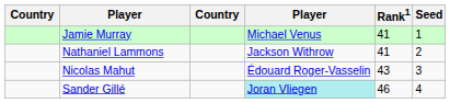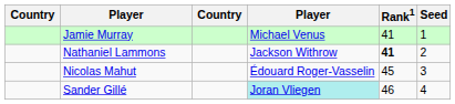 <table class="sortable wikitable">
 <tr>
 <th width="70">Country</th>
 <th width="175">Player</th>
 <th width="70">Country</th>
 <th width="175">Player</th>
 <th>Rank<sup>1</sup></th>
 <th>Seed</th>
 </tr>
 <tr bgcolor=#cfc>
 <td></td>
 <td><a href='#'>Jamie Murray</a></td>
 <td></td>
 <td><a href='#'>Michael Venus</a></td>
 <td>41</td>
 <td>1</td>
 </tr>
 <tr>
 <td></td>
 <td><a href='#'>Nathaniel Lammons</a></td>
 <td></td>
 <td><a href='#'>Jackson Withrow</a></td>
-<td>41</td>
+<td><strong>41</strong></td>
 <td>2</td>
 </tr>
 <tr>
 <td></td>
 <td><a href='#'>Nicolas Mahut</a></td>
 <td></td>
 <td><a href='#'>Édouard Roger-Vasselin</a></td>
-<td>43</td>
+<td>45</td>
 <td>3</td>
 </tr>
 <tr>
 <td></td>
 <td><a href='#'>Sander Gillé</a></td>
 <td></td>
 <td style="background: paleturquoise;"><a href='#'>Joran Vliegen</a></td>
 <td>46</td>
 <td>4</td>
 </tr>
 </table>
